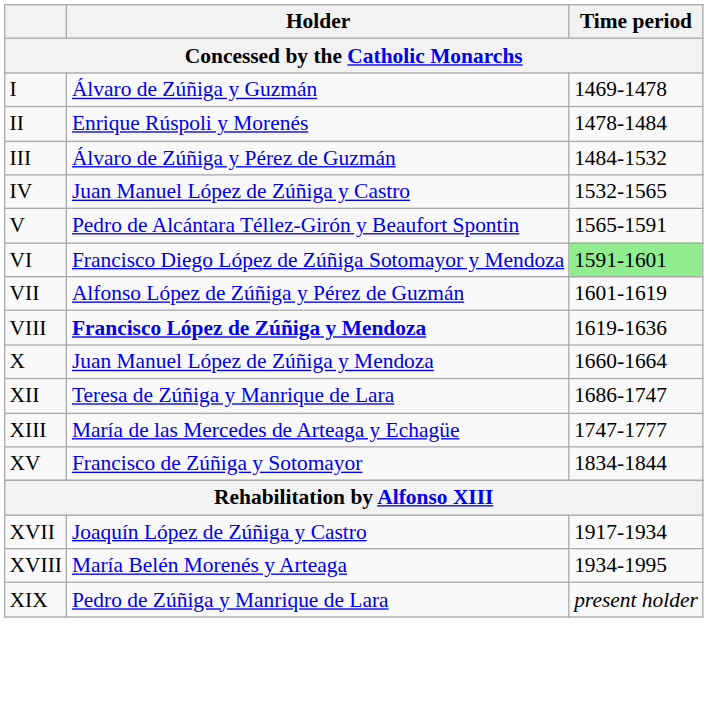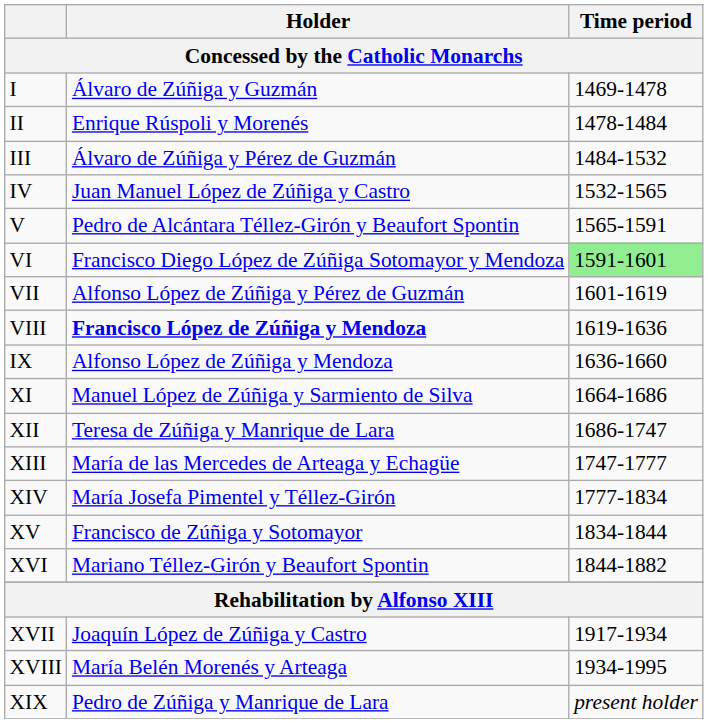 <table class="wikitable">
 <tr>
 <th></th>
 <th>Holder</th>
 <th>Time period</th>
 </tr>
 <tr bgcolor="#dddddd" |>
 <th colspan="3">Concessed by the <a href='#'>Catholic Monarchs</a></th>
 </tr>
 <tr>
 <td>I</td>
 <td><a href='#'>Álvaro de Zúñiga y Guzmán</a></td>
 <td>1469-1478</td>
 </tr>
 <tr>
 <td>II</td>
 <td><a href='#'>Enrique Rúspoli y Morenés</a></td>
 <td>1478-1484</td>
 </tr>
 <tr>
 <td>III</td>
 <td><a href='#'>Álvaro de Zúñiga y Pérez de Guzmán</a></td>
 <td>1484-1532</td>
 </tr>
 <tr>
 <td>IV</td>
 <td><a href='#'>Juan Manuel López de Zúñiga y Castro</a></td>
 <td>1532-1565</td>
 </tr>
 <tr>
 <td>V</td>
 <td><a href='#'>Pedro de Alcántara Téllez-Girón y Beaufort Spontin</a></td>
 <td>1565-1591</td>
 </tr>
 <tr>
 <td>VI</td>
 <td><a href='#'>Francisco Diego López de Zúñiga Sotomayor y Mendoza</a></td>
 <td style="background: lightgreen;">1591-1601</td>
 </tr>
 <tr>
 <td>VII</td>
 <td><a href='#'>Alfonso López de Zúñiga y Pérez de Guzmán</a></td>
 <td>1601-1619</td>
 </tr>
 <tr>
 <td>VIII</td>
 <td><strong><a href='#'>Francisco López de Zúñiga y Mendoza</a></strong></td>
 <td>1619-1636</td>
 </tr>
 <tr>
-<td>X</td>
-<td><a href='#'>Juan Manuel López de Zúñiga y Mendoza</a></td>
-<td>1660-1664</td>
+<td>IX</td>
+<td><a href='#'>Alfonso López de Zúñiga y Mendoza</a></td>
+<td>1636-1660</td>
+</tr>
+<tr>
+<td>XI</td>
+<td><a href='#'>Manuel López de Zúñiga y Sarmiento de Silva</a></td>
+<td>1664-1686</td>
 </tr>
 <tr>
 <td>XII</td>
 <td><a href='#'>Teresa de Zúñiga y Manrique de Lara</a></td>
 <td>1686-1747</td>
 </tr>
 <tr>
 <td>XIII</td>
 <td><a href='#'>María de las Mercedes de Arteaga y Echagüe</a></td>
 <td>1747-1777</td>
 </tr>
 <tr>
+<td>XIV</td>
+<td><a href='#'>María Josefa Pimentel y Téllez-Girón</a></td>
+<td>1777-1834</td>
+</tr>
+<tr>
 <td>XV</td>
 <td><a href='#'>Francisco de Zúñiga y Sotomayor</a></td>
 <td>1834-1844</td>
+</tr>
+<tr>
+<td>XVI</td>
+<td><a href='#'>Mariano Téllez-Girón y Beaufort Spontin</a></td>
+<td>1844-1882</td>
 </tr>
 <tr>
 </tr>
 <tr bgcolor="#dddddd">
 <th colspan="3">Rehabilitation by <a href='#'>Alfonso XIII</a></th>
 </tr>
 <tr>
 <td>XVII</td>
 <td><a href='#'>Joaquín López de Zúñiga y Castro</a></td>
 <td>1917-1934</td>
 </tr>
 <tr>
 <td>XVIII</td>
 <td><a href='#'>María Belén Morenés y Arteaga</a></td>
 <td>1934-1995</td>
 </tr>
 <tr>
 <td>XIX</td>
 <td><a href='#'>Pedro de Zúñiga y Manrique de Lara</a></td>
 <td><em>present holder</em></td>
 </tr>
 </table>
